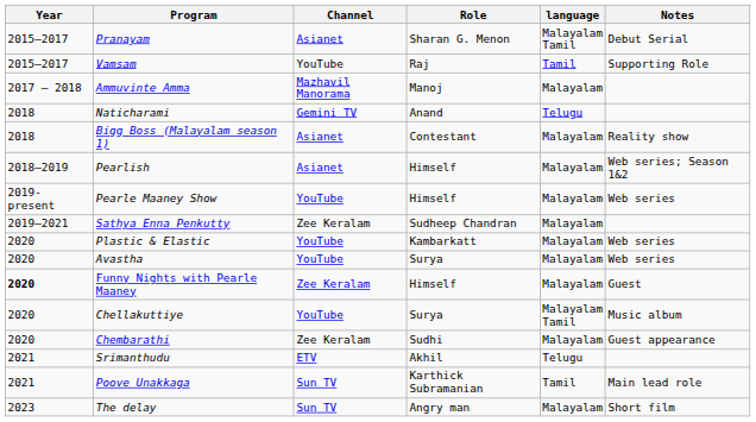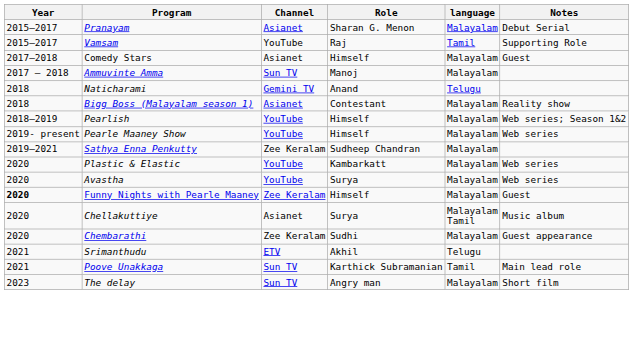 <table class="wikitable sortable">
 <tr>
 <th>Year</th>
 <th>Program</th>
 <th>Channel</th>
 <th>Role</th>
 <th>language</th>
 <th>Notes</th>
 </tr>
 <tr>
 <td>2015–2017</td>
 <td><em><a href='#'>Pranayam</a></em></td>
 <td><a href='#'>Asianet</a></td>
 <td>Sharan G. Menon</td>
-<td>Malayalam <br> Tamil</td>
+<td><a href='#'>Malayalam </a></td>
 <td>Debut Serial</td>
 </tr>
 <tr>
 <td>2015–2017</td>
 <td><em><a href='#'>Vamsam</a></em></td>
 <td>YouTube</td>
 <td>Raj</td>
 <td><a href='#'>Tamil</a></td>
 <td>Supporting Role</td>
 </tr>
 <tr>
+<td>2017–2018</td>
+<td>Comedy Stars</td>
+<td>Asianet</td>
+<td>Himself</td>
+<td>Malayalam</td>
+<td>Guest</td>
+</tr>
+<tr>
 <td>2017 – 2018</td>
 <td><em><a href='#'>Ammuvinte Amma</a></em></td>
-<td><a href='#'>Mazhavil Manorama</a></td>
+<td><a href='#'>Sun TV</a></td>
 <td>Manoj</td>
 <td>Malayalam</td>
 <td></td>
 </tr>
 <tr>
 <td>2018</td>
 <td><em>Naticharami</em></td>
 <td><a href='#'>Gemini TV</a></td>
 <td>Anand</td>
 <td><a href='#'>Telugu</a></td>
 <td></td>
 </tr>
 <tr>
 <td>2018</td>
 <td><em><a href='#'>Bigg Boss (Malayalam season 1)</a></em></td>
 <td><a href='#'>Asianet</a></td>
 <td>Contestant</td>
 <td>Malayalam</td>
 <td>Reality show</td>
 </tr>
 <tr>
 <td>2018–2019</td>
 <td><em>Pearlish</em></td>
-<td><a href='#'>Asianet</a></td>
+<td><a href='#'>YouTube</a></td>
 <td>Himself</td>
 <td>Malayalam</td>
 <td>Web series; Season 1&2</td>
 </tr>
 <tr>
 <td>2019- present</td>
 <td><em>Pearle Maaney Show</em></td>
 <td><a href='#'>YouTube</a></td>
 <td>Himself</td>
 <td>Malayalam</td>
 <td>Web series</td>
 </tr>
 <tr>
 <td>2019–2021</td>
 <td><em><a href='#'>Sathya Enna Penkutty</a></em></td>
 <td>Zee Keralam</td>
 <td>Sudheep Chandran</td>
 <td>Malayalam</td>
 <td></td>
 </tr>
 <tr>
 <td>2020</td>
 <td><em>Plastic & Elastic</em></td>
 <td><a href='#'>YouTube</a></td>
 <td>Kambarkatt</td>
 <td>Malayalam</td>
 <td>Web series</td>
 </tr>
 <tr>
 <td>2020</td>
 <td><em>Avastha</em></td>
 <td><a href='#'>YouTube</a></td>
 <td>Surya</td>
 <td>Malayalam</td>
 <td>Web series</td>
 </tr>
 <tr>
 <td><strong>2020</strong></td>
 <td><a href='#'>Funny Nights with Pearle Maaney</a></td>
 <td><a href='#'>Zee Keralam</a></td>
 <td>Himself</td>
 <td>Malayalam</td>
 <td>Guest</td>
 </tr>
 <tr>
 <td>2020</td>
 <td><em>Chellakuttiye</em></td>
-<td><a href='#'>YouTube</a></td>
+<td>Asianet</td>
 <td>Surya</td>
 <td>Malayalam <br> Tamil</td>
 <td>Music album</td>
 </tr>
 <tr>
 <td>2020</td>
 <td><em><a href='#'>Chembarathi</a></em></td>
 <td>Zee Keralam</td>
 <td>Sudhi</td>
 <td>Malayalam</td>
 <td>Guest appearance</td>
 </tr>
 <tr>
 <td>2021</td>
 <td><em>Srimanthudu</em></td>
 <td><a href='#'>ETV</a></td>
 <td>Akhil</td>
 <td>Telugu</td>
 <td></td>
 </tr>
 <tr>
 <td>2021</td>
 <td><em><a href='#'>Poove Unakkaga</a></em></td>
 <td><a href='#'>Sun TV</a></td>
 <td>Karthick Subramanian</td>
 <td>Tamil</td>
 <td>Main lead role</td>
 </tr>
 <tr>
 <td>2023</td>
 <td><em>The delay</em></td>
 <td><a href='#'>Sun TV</a></td>
 <td>Angry man</td>
 <td>Malayalam</td>
 <td>Short film</td>
 </tr>
 </table>
